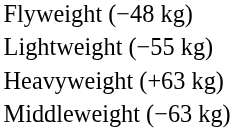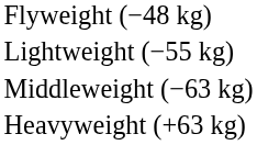 <table>
 <tr valign="top">
 <td>Flyweight (−48 kg)<br></td>
 <td></td>
 <td></td>
 <td></td>
 </tr>
 <tr valign="top">
 <td>Lightweight (−55 kg)<br></td>
 <td></td>
 <td></td>
 <td></td>
 </tr>
 <tr valign="top">
+<td>Middleweight (−63 kg)<br></td>
+<td></td>
+<td></td>
+<td></td>
+</tr>
+<tr valign="top">
 <td>Heavyweight (+63 kg)<br></td>
 <td></td>
 <td></td>
 <td></td>
 </tr>
-<tr valign="top">
-<td>Middleweight (−63 kg)<br></td>
-<td></td>
-<td></td>
-<td></td>
-</tr>
 </table>
